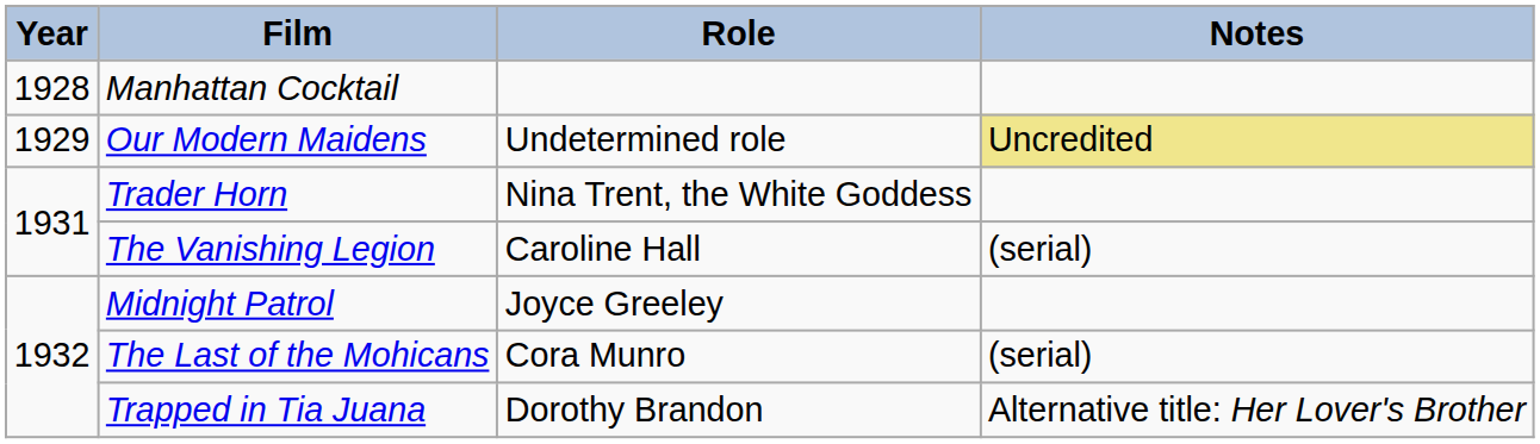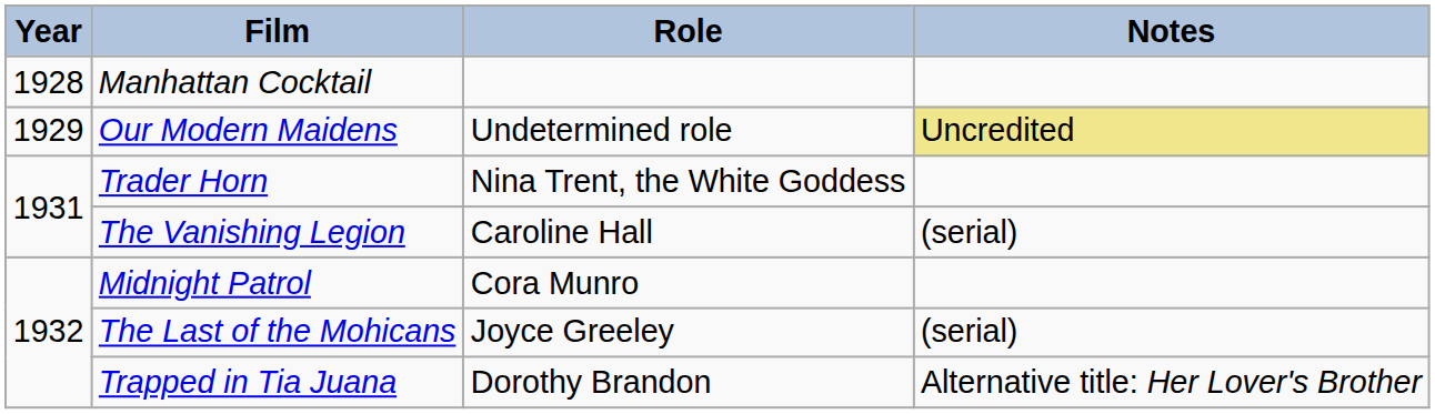 <table class="wikitable" style="font-size:90%;">
 <tr>
 <th style="background:#B0C4DE;">Year</th>
 <th style="background:#B0C4DE;">Film</th>
 <th style="background:#B0C4DE;">Role</th>
 <th style="background:#B0C4DE;">Notes</th>
 </tr>
 <tr>
 <td>1928</td>
 <td><em>Manhattan Cocktail</em></td>
 <td></td>
 <td></td>
 </tr>
 <tr>
 <td>1929</td>
 <td><em><a href='#'>Our Modern Maidens</a></em></td>
 <td>Undetermined role</td>
 <td style="background: khaki;">Uncredited</td>
 </tr>
 <tr>
 <td rowspan=2>1931</td>
 <td><em><a href='#'>Trader Horn</a></em></td>
 <td>Nina Trent, the White Goddess</td>
 <td></td>
 </tr>
 <tr>
 <td><em><a href='#'>The Vanishing Legion</a></em></td>
 <td>Caroline Hall</td>
 <td>(serial)</td>
 </tr>
 <tr>
 <td rowspan=3>1932</td>
 <td><em><a href='#'>Midnight Patrol</a></em></td>
-<td>Joyce Greeley</td>
+<td>Cora Munro</td>
 <td></td>
 </tr>
 <tr>
 <td><em><a href='#'>The Last of the Mohicans</a></em></td>
-<td>Cora Munro</td>
+<td>Joyce Greeley</td>
 <td>(serial)</td>
 </tr>
 <tr>
 <td><em><a href='#'>Trapped in Tia Juana</a></em></td>
 <td>Dorothy Brandon</td>
 <td>Alternative title: <em>Her Lover's Brother</em></td>
 </tr>
 </table>
